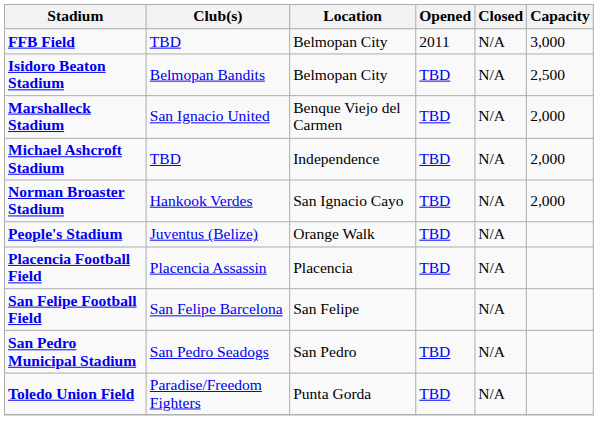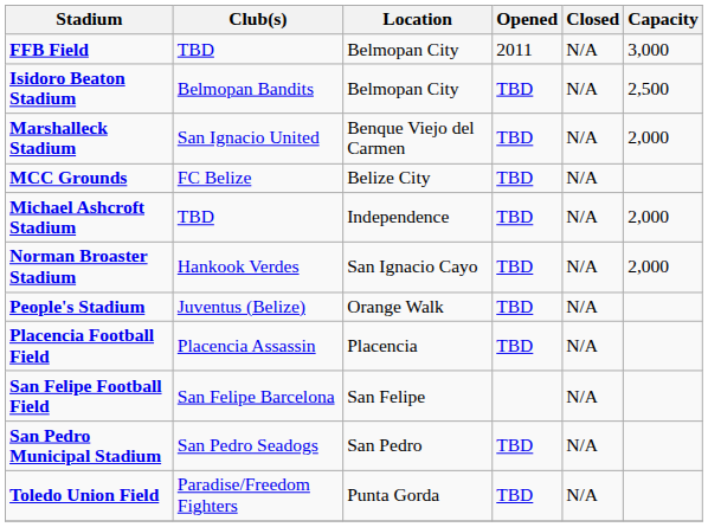 <table class="wikitable sortable">
 <tr>
 <th>Stadium</th>
 <th>Club(s)</th>
 <th>Location</th>
 <th>Opened</th>
 <th>Closed</th>
 <th>Capacity</th>
 </tr>
 <tr>
 <td> <strong><a href='#'>FFB Field</a></strong></td>
 <td><a href='#'>TBD</a></td>
 <td>Belmopan City</td>
 <td>2011</td>
 <td>N/A</td>
 <td>3,000</td>
 </tr>
 <tr>
 <td> <strong><a href='#'>Isidoro Beaton Stadium</a></strong></td>
 <td><a href='#'>Belmopan Bandits</a></td>
 <td>Belmopan City</td>
 <td><a href='#'>TBD</a></td>
 <td>N/A</td>
 <td>2,500</td>
 </tr>
 <tr>
 <td> <strong><a href='#'>Marshalleck Stadium</a></strong></td>
 <td><a href='#'>San Ignacio United</a></td>
 <td>Benque Viejo del Carmen</td>
 <td><a href='#'>TBD</a></td>
 <td>N/A</td>
 <td>2,000</td>
+</tr>
+<tr>
+<td> <strong><a href='#'>MCC Grounds</a></strong></td>
+<td><a href='#'>FC Belize</a></td>
+<td>Belize City</td>
+<td><a href='#'>TBD</a></td>
+<td>N/A</td>
+<td></td>
 </tr>
 <tr>
 <td> <strong><a href='#'>Michael Ashcroft Stadium</a></strong></td>
 <td><a href='#'>TBD</a></td>
 <td>Independence</td>
 <td><a href='#'>TBD</a></td>
 <td>N/A</td>
 <td>2,000</td>
 </tr>
 <tr>
 <td> <strong><a href='#'>Norman Broaster Stadium</a></strong></td>
 <td><a href='#'>Hankook Verdes</a></td>
 <td>San Ignacio Cayo</td>
 <td><a href='#'>TBD</a></td>
 <td>N/A</td>
 <td>2,000</td>
 </tr>
 <tr>
 <td> <strong><a href='#'>People's Stadium</a></strong></td>
 <td><a href='#'>Juventus (Belize)</a></td>
 <td>Orange Walk</td>
 <td><a href='#'>TBD</a></td>
 <td>N/A</td>
 <td></td>
 </tr>
 <tr>
 <td> <strong><a href='#'>Placencia Football Field</a></strong></td>
 <td><a href='#'>Placencia Assassin</a></td>
 <td>Placencia</td>
 <td><a href='#'>TBD</a></td>
 <td>N/A</td>
 <td></td>
 </tr>
 <tr>
 <td> <strong><a href='#'>San Felipe Football Field</a></strong></td>
 <td><a href='#'>San Felipe Barcelona</a></td>
 <td>San Felipe</td>
 <td></td>
 <td>N/A</td>
 <td></td>
 </tr>
 <tr>
 <td> <strong><a href='#'>San Pedro Municipal Stadium</a></strong></td>
 <td><a href='#'>San Pedro Seadogs</a></td>
 <td>San Pedro</td>
 <td><a href='#'>TBD</a></td>
 <td>N/A</td>
 <td></td>
 </tr>
 <tr>
 <td> <strong><a href='#'>Toledo Union Field</a></strong></td>
 <td><a href='#'>Paradise/Freedom Fighters</a></td>
 <td>Punta Gorda</td>
 <td><a href='#'>TBD</a></td>
 <td>N/A</td>
 <td></td>
 </tr>
 <tr>
 </tr>
 </table>
